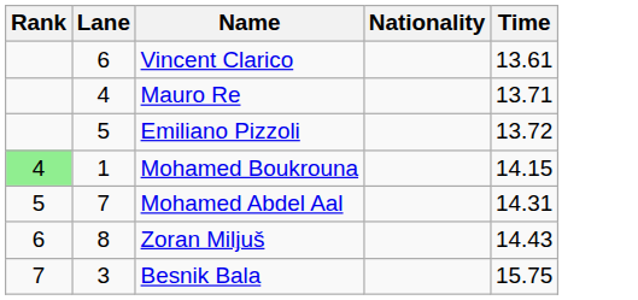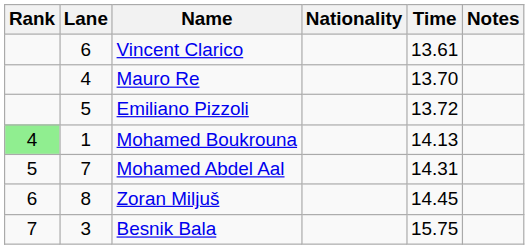 <table class="wikitable sortable" style="text-align:center">
 <tr>
 <th>Rank</th>
 <th>Lane</th>
 <th>Name</th>
 <th>Nationality</th>
 <th>Time</th>
+<th>Notes</th>
 </tr>
 <tr>
 <td></td>
 <td>6</td>
 <td align=left><a href='#'>Vincent Clarico</a></td>
 <td align=left></td>
 <td>13.61</td>
+<td></td>
 </tr>
 <tr>
 <td></td>
 <td>4</td>
 <td align=left><a href='#'>Mauro Re</a></td>
 <td align=left></td>
-<td>13.71</td>
+<td>13.70</td>
+<td></td>
 </tr>
 <tr>
 <td></td>
 <td>5</td>
 <td align=left><a href='#'>Emiliano Pizzoli</a></td>
 <td align=left></td>
 <td>13.72</td>
+<td></td>
 </tr>
 <tr>
 <td style="background: lightgreen;">4</td>
 <td>1</td>
 <td align=left><a href='#'>Mohamed Boukrouna</a></td>
 <td align=left></td>
-<td>14.15</td>
+<td>14.13</td>
+<td></td>
 </tr>
 <tr>
 <td>5</td>
 <td>7</td>
 <td align=left><a href='#'>Mohamed Abdel Aal</a></td>
 <td align=left></td>
 <td>14.31</td>
+<td></td>
 </tr>
 <tr>
 <td>6</td>
 <td>8</td>
 <td align=left><a href='#'>Zoran Miljuš</a></td>
 <td align=left></td>
-<td>14.43</td>
+<td>14.45</td>
+<td></td>
 </tr>
 <tr>
 <td>7</td>
 <td>3</td>
 <td align=left><a href='#'>Besnik Bala</a></td>
 <td align=left></td>
 <td>15.75</td>
+<td></td>
 </tr>
 </table>
